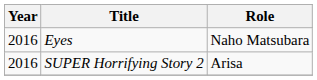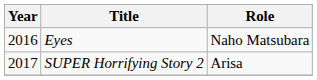 <table class="wikitable">
 <tr>
 <th>Year</th>
 <th>Title</th>
 <th>Role</th>
 </tr>
 <tr>
 <td>2016</td>
 <td><em>Eyes</em></td>
 <td>Naho Matsubara</td>
 </tr>
 <tr>
-<td>2016</td>
+<td>2017</td>
 <td><em>SUPER Horrifying Story 2</em></td>
 <td>Arisa</td>
 </tr>
 <tr>
 </tr>
 </table>
